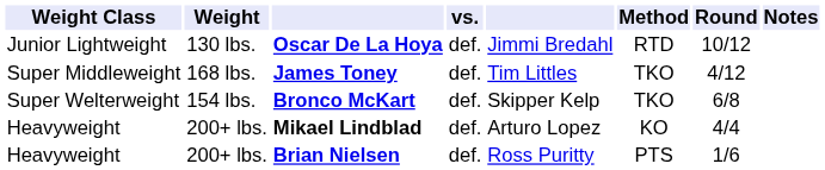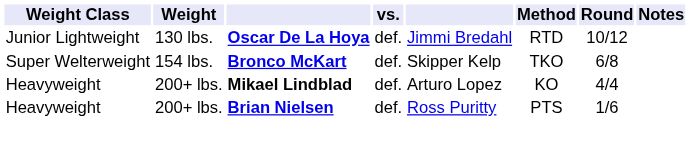 <table class="toccolours" style="font-size: 85%;">
 <tr>
 <th style="background:#e6e8fa; color:#000; text-align:center;">Weight Class</th>
 <th style="background:#e6e8fa; color:#000; text-align:center;">Weight</th>
 <th style="background:#e6e8fa; color:#000; text-align:center;"></th>
 <th style="background:#e6e8fa; color:#000; text-align:center;">vs.</th>
 <th style="background:#e6e8fa; color:#000; text-align:center;"></th>
 <th style="background:#e6e8fa; color:#000; text-align:center;">Method</th>
 <th style="background:#e6e8fa; color:#000; text-align:center;">Round</th>
 <th style="background:#e6e8fa; color:#000; text-align:center;">Notes</th>
 </tr>
 <tr>
 <td>Junior Lightweight</td>
 <td>130 lbs.</td>
 <td><strong><a href='#'>Oscar De La Hoya</a></strong></td>
 <td>def.</td>
 <td><a href='#'>Jimmi Bredahl</a></td>
 <td align=center>RTD</td>
 <td align=center>10/12</td>
-<td></td>
-</tr>
-<tr>
-<td>Super Middleweight</td>
-<td>168 lbs.</td>
-<td><strong><a href='#'>James Toney</a></strong></td>
-<td>def.</td>
-<td><a href='#'>Tim Littles</a></td>
-<td align=center>TKO</td>
-<td align=center>4/12</td>
 <td></td>
 </tr>
 <tr>
 <td>Super Welterweight</td>
 <td>154 lbs.</td>
 <td><strong><a href='#'>Bronco McKart</a></strong></td>
 <td>def.</td>
 <td>Skipper Kelp</td>
 <td align=center>TKO</td>
 <td align=center>6/8</td>
 </tr>
 <tr>
 <td>Heavyweight</td>
 <td>200+ lbs.</td>
 <td><strong>Mikael Lindblad</strong></td>
 <td>def.</td>
 <td>Arturo Lopez</td>
 <td align=center>KO</td>
 <td align=center>4/4</td>
 </tr>
 <tr>
 <td>Heavyweight</td>
 <td>200+ lbs.</td>
 <td><strong><a href='#'>Brian Nielsen</a></strong></td>
 <td>def.</td>
 <td><a href='#'>Ross Puritty</a></td>
 <td align=center>PTS</td>
 <td align=center>1/6</td>
 </tr>
 </table>
